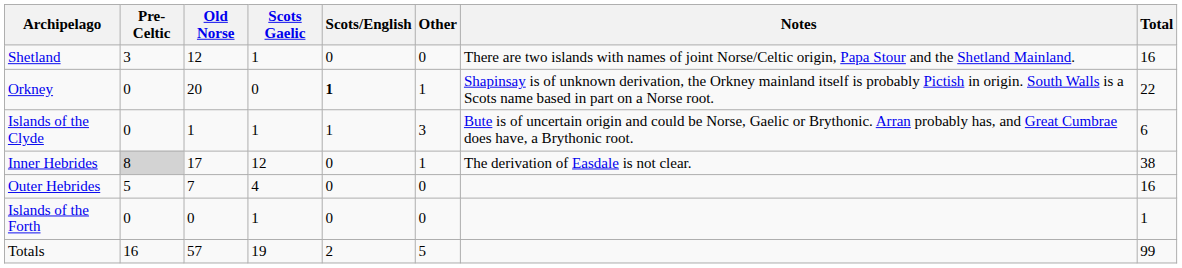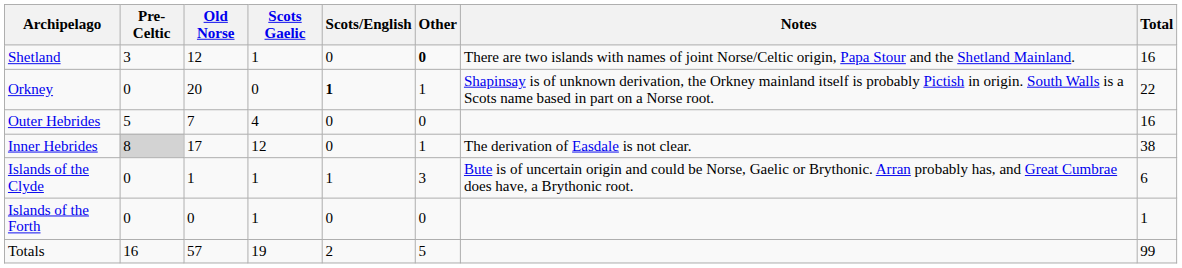 <table class="wikitable sortable">
 <tr>
 <th>Archipelago</th>
 <th>Pre-Celtic</th>
 <th><a href='#'>Old Norse</a></th>
 <th><a href='#'>Scots Gaelic</a></th>
 <th>Scots/English</th>
 <th>Other</th>
 <th>Notes</th>
 <th>Total</th>
 </tr>
 <tr>
 <td><a href='#'>Shetland</a></td>
 <td>3</td>
 <td>12</td>
 <td>1</td>
 <td>0</td>
-<td>0</td>
+<td><strong>0</strong></td>
 <td>There are two islands with names of joint Norse/Celtic origin, <a href='#'>Papa Stour</a> and the <a href='#'>Shetland Mainland</a>.</td>
 <td>16</td>
 </tr>
 <tr>
 <td><a href='#'>Orkney</a></td>
 <td>0</td>
 <td>20</td>
 <td>0</td>
 <td><strong>1</strong></td>
 <td>1</td>
 <td><a href='#'>Shapinsay</a>  is of unknown derivation, the Orkney mainland itself is probably <a href='#'>Pictish</a> in origin. <a href='#'>South Walls</a> is a Scots name based in part on a Norse root.</td>
 <td>22</td>
 </tr>
 <tr>
-<td><a href='#'>Islands of the Clyde</a></td>
+<td><a href='#'>Outer Hebrides</a></td>
+<td>5</td>
+<td>7</td>
+<td>4</td>
 <td>0</td>
-<td>1</td>
-<td>1</td>
-<td>1</td>
-<td>3</td>
-<td><a href='#'>Bute</a> is of uncertain origin and could be Norse, Gaelic or Brythonic. <a href='#'>Arran</a> probably has, and <a href='#'>Great Cumbrae</a> does have, a Brythonic root.</td>
-<td>6</td>
+<td>0</td>
+<td></td>
+<td>16</td>
 </tr>
 <tr>
 <td><a href='#'>Inner Hebrides</a></td>
 <td style="background: lightgrey;">8</td>
 <td>17</td>
 <td>12</td>
 <td>0</td>
 <td>1</td>
 <td>The derivation of <a href='#'>Easdale</a> is not clear.</td>
 <td>38</td>
 </tr>
 <tr>
-<td><a href='#'>Outer Hebrides</a></td>
-<td>5</td>
-<td>7</td>
-<td>4</td>
+<td><a href='#'>Islands of the Clyde</a></td>
 <td>0</td>
-<td>0</td>
-<td></td>
-<td>16</td>
+<td>1</td>
+<td>1</td>
+<td>1</td>
+<td>3</td>
+<td><a href='#'>Bute</a> is of uncertain origin and could be Norse, Gaelic or Brythonic. <a href='#'>Arran</a> probably has, and <a href='#'>Great Cumbrae</a> does have, a Brythonic root.</td>
+<td>6</td>
 </tr>
 <tr>
 <td><a href='#'>Islands of the Forth</a></td>
 <td>0</td>
 <td>0</td>
 <td>1</td>
 <td>0</td>
 <td>0</td>
 <td></td>
 <td>1</td>
 </tr>
 <tr>
 <td>Totals</td>
 <td>16</td>
 <td>57</td>
 <td>19</td>
 <td>2</td>
 <td>5</td>
 <td></td>
 <td>99</td>
 </tr>
 </table>
